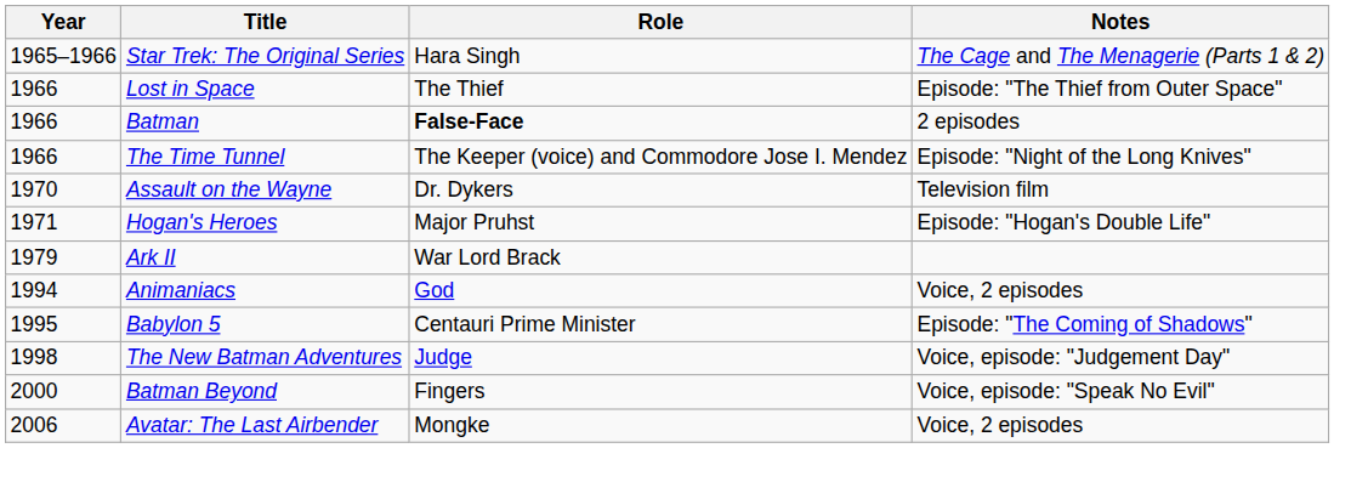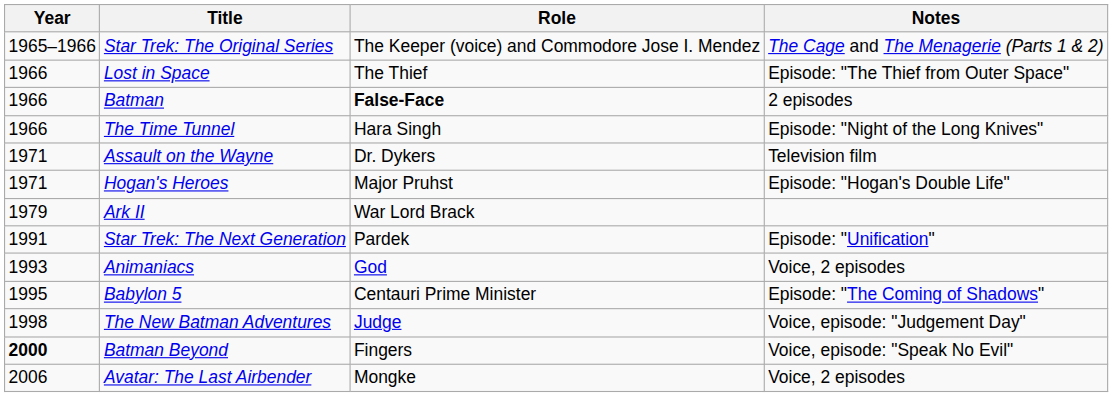 <table class="wikitable">
 <tr>
 <th>Year</th>
 <th>Title</th>
 <th>Role</th>
 <th>Notes</th>
 </tr>
 <tr>
 <td>1965–1966</td>
 <td><em><a href='#'>Star Trek: The Original Series</a></em></td>
-<td>Hara Singh</td>
+<td>The Keeper (voice) and Commodore Jose I. Mendez</td>
 <td><em><a href='#'>The Cage</a></em> and <em><a href='#'>The Menagerie</a> (Parts 1 & 2)</em></td>
 </tr>
 <tr>
 <td>1966</td>
 <td><em><a href='#'>Lost in Space</a></em></td>
 <td>The Thief</td>
 <td>Episode: "The Thief from Outer Space"</td>
 </tr>
 <tr>
 <td>1966</td>
 <td><em><a href='#'>Batman</a></em></td>
 <td><strong>False-Face</strong></td>
 <td>2 episodes</td>
 </tr>
 <tr>
 <td>1966</td>
 <td><em><a href='#'>The Time Tunnel</a></em></td>
-<td>The Keeper (voice) and Commodore Jose I. Mendez</td>
+<td>Hara Singh</td>
 <td>Episode: "Night of the Long Knives"</td>
 </tr>
 <tr>
-<td>1970</td>
+<td>1971</td>
 <td><em><a href='#'>Assault on the Wayne</a></em></td>
 <td>Dr. Dykers</td>
 <td>Television film</td>
 </tr>
 <tr>
 <td>1971</td>
 <td><em><a href='#'>Hogan's Heroes</a></em></td>
 <td>Major Pruhst</td>
 <td>Episode: "Hogan's Double Life"</td>
 </tr>
 <tr>
 <td>1979</td>
 <td><em><a href='#'>Ark II</a></em></td>
 <td>War Lord Brack</td>
 <td></td>
 </tr>
 <tr>
-<td>1994</td>
+<td>1991</td>
+<td><em><a href='#'>Star Trek: The Next Generation</a></em></td>
+<td>Pardek</td>
+<td>Episode: "<a href='#'>Unification</a>"</td>
+</tr>
+<tr>
+<td>1993</td>
 <td><em><a href='#'>Animaniacs</a></em></td>
 <td><a href='#'>God</a></td>
 <td>Voice, 2 episodes</td>
 </tr>
 <tr>
 <td>1995</td>
 <td><em><a href='#'>Babylon 5</a></em></td>
 <td>Centauri Prime Minister</td>
 <td>Episode: "<a href='#'>The Coming of Shadows</a>"</td>
 </tr>
 <tr>
 <td>1998</td>
 <td><em><a href='#'>The New Batman Adventures</a></em></td>
 <td><a href='#'>Judge</a></td>
 <td>Voice, episode: "Judgement Day"</td>
 </tr>
 <tr>
-<td>2000</td>
+<td><strong>2000</strong></td>
 <td><em><a href='#'>Batman Beyond</a></em></td>
 <td>Fingers</td>
 <td>Voice, episode: "Speak No Evil"</td>
 </tr>
 <tr>
 <td>2006</td>
 <td><em><a href='#'>Avatar: The Last Airbender</a></em></td>
 <td>Mongke</td>
 <td>Voice, 2 episodes</td>
 </tr>
 </table>
